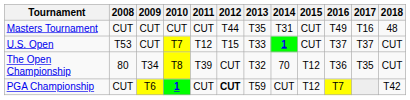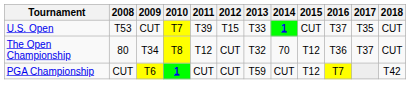 <table class="wikitable" style="font-size:95%;text-align:center;">
 <tr>
 <th>Tournament</th>
 <th>2008</th>
 <th>2009</th>
 <th>2010</th>
 <th>2011</th>
 <th>2012</th>
 <th>2013</th>
 <th>2014</th>
 <th>2015</th>
 <th>2016</th>
 <th>2017</th>
 <th>2018</th>
 </tr>
 <tr>
-<td align=left><a href='#'>Masters Tournament</a></td>
-<td>CUT</td>
-<td>CUT</td>
-<td>CUT</td>
-<td>CUT</td>
-<td>T44</td>
-<td>T35</td>
-<td>T31</td>
-<td>CUT</td>
-<td>T49</td>
-<td>T16</td>
-<td>48</td>
-</tr>
-<tr>
 <td align=left><a href='#'>U.S. Open</a></td>
 <td>T53</td>
 <td>CUT</td>
 <td style="background:yellow;">T7</td>
-<td>T12</td>
+<td>T39</td>
 <td>T15</td>
 <td>T33</td>
 <td style="background:lime;"><strong><a href='#'>1</a></strong></td>
 <td>CUT</td>
 <td>T37</td>
-<td>T37</td>
+<td>T35</td>
 <td>CUT</td>
 </tr>
 <tr>
 <td align=left><a href='#'>The Open Championship</a></td>
 <td>80</td>
 <td>T34</td>
 <td style="background:yellow;">T8</td>
-<td>T39</td>
+<td>T12</td>
 <td>CUT</td>
 <td>T32</td>
 <td>70</td>
 <td>T12</td>
 <td>T36</td>
-<td>T35</td>
+<td>T37</td>
 <td>CUT</td>
 </tr>
 <tr>
 <td align=left><a href='#'>PGA Championship</a></td>
 <td>CUT</td>
 <td style="background:yellow;">T6</td>
 <td style="background:lime;"><strong><a href='#'>1</a></strong></td>
 <td>CUT</td>
-<td><strong>CUT</strong></td>
+<td>CUT</td>
 <td>T59</td>
 <td>CUT</td>
 <td>T12</td>
 <td style="background:yellow;">T7</td>
 <td style="background:#eeeeee;"></td>
 <td>T42</td>
 </tr>
 </table>
